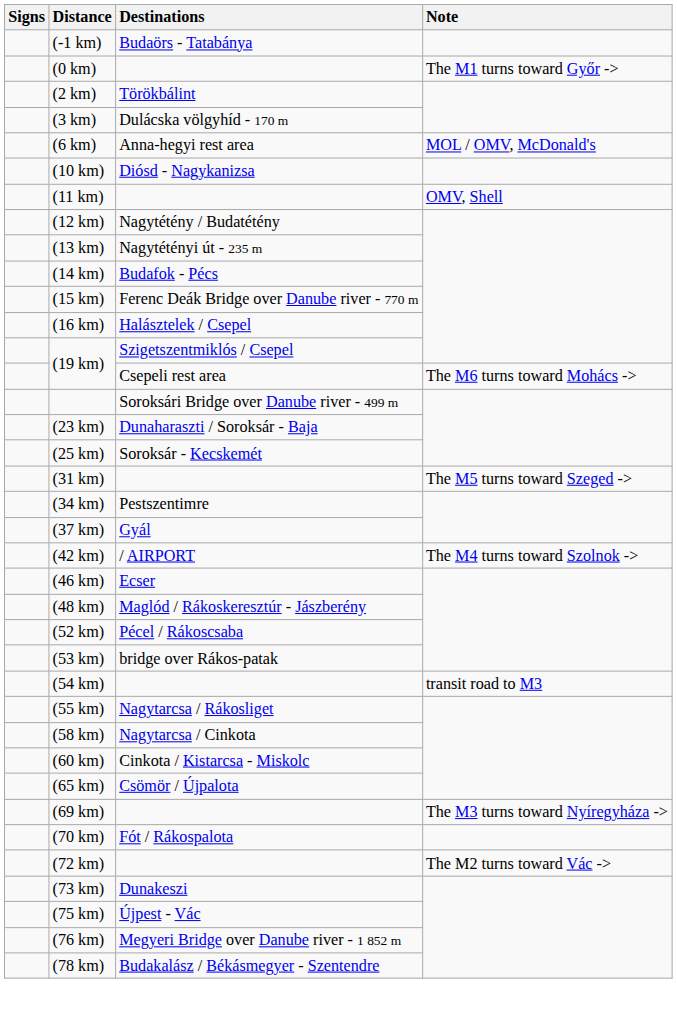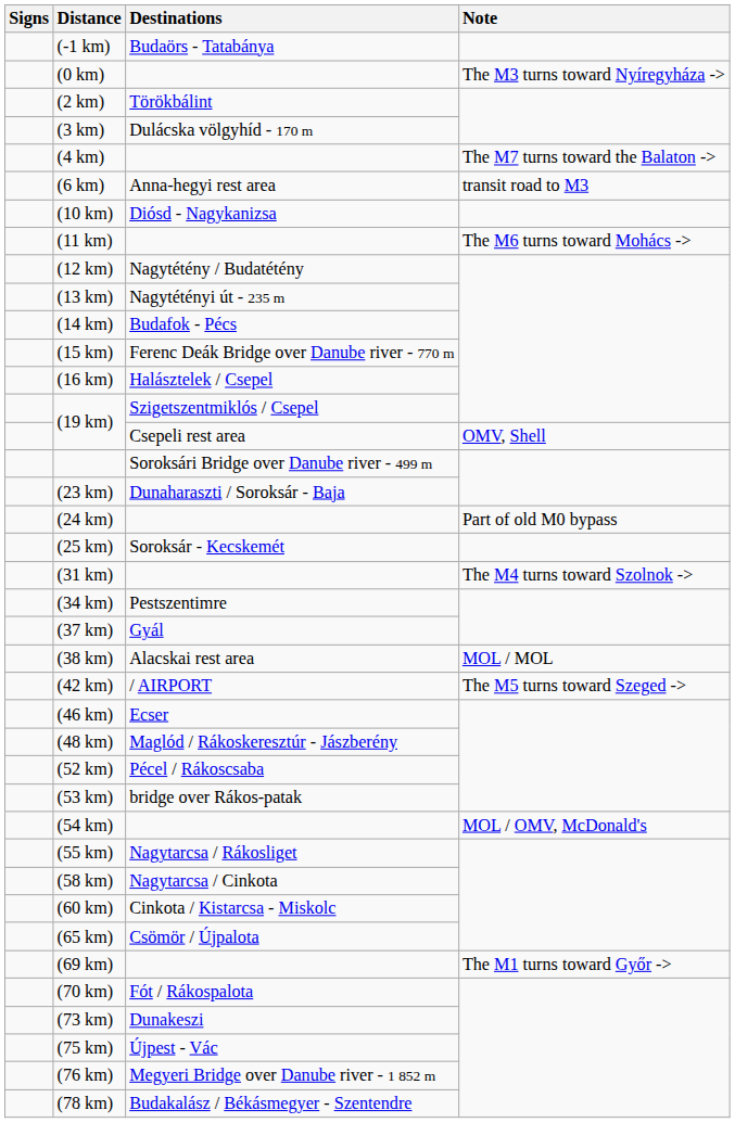 <table class="wikitable sortable sticky-header">
 <tr>
 <th style="text-align:left">Signs</th>
 <th style="text-align:left">Distance</th>
 <th style="text-align:left">Destinations</th>
 <th style="text-align:left">Note</th>
 </tr>
 <tr>
 <td></td>
 <td>(-1 km)</td>
 <td><a href='#'>Budaörs</a>  - <a href='#'>Tatabánya</a></td>
 </tr>
 <tr>
 <td></td>
 <td> (0 km)</td>
 <td></td>
-<td>The <a href='#'>M1</a> turns toward <a href='#'>Győr</a> ->  </td>
+<td>The <a href='#'>M3</a> turns toward <a href='#'>Nyíregyháza</a> ->  </td>
 </tr>
 <tr>
 <td></td>
 <td> (2 km)</td>
 <td><a href='#'>Törökbálint</a></td>
 </tr>
 <tr>
 <td></td>
 <td> (3 km)</td>
 <td>Dulácska völgyhíd - <small>170 m</small></td>
 </tr>
 <tr>
+<td></td>
+<td> (4 km)</td>
+<td></td>
+<td>The <a href='#'>M7</a> turns toward the <a href='#'>Balaton</a> ->  </td>
+</tr>
+<tr>
 <td> </td>
 <td> (6 km)</td>
 <td>Anna-hegyi rest area</td>
-<td> <a href='#'>MOL</a> / <a href='#'>OMV</a>, <a href='#'>McDonald's</a></td>
+<td>transit road to <a href='#'>M3</a></td>
 </tr>
 <tr>
 <td></td>
 <td> (10 km)</td>
 <td><a href='#'>Diósd</a>  - <a href='#'>Nagykanizsa</a></td>
 </tr>
 <tr>
 <td></td>
 <td> (11 km)</td>
 <td></td>
-<td> <a href='#'>OMV</a>, <a href='#'>Shell</a></td>
+<td>The <a href='#'>M6</a> turns toward <a href='#'>Mohács</a> ->  </td>
 </tr>
 <tr>
 <td></td>
 <td> (12 km)</td>
 <td>Nagytétény / Budatétény</td>
 </tr>
 <tr>
 <td></td>
 <td> (13 km)</td>
 <td>Nagytétényi út - <small>235 m</small></td>
 </tr>
 <tr>
 <td></td>
 <td> (14 km)</td>
 <td><a href='#'>Budafok</a>  - <a href='#'>Pécs</a></td>
 </tr>
 <tr>
 <td></td>
 <td> (15 km)</td>
 <td>Ferenc Deák Bridge over <a href='#'>Danube</a> river - <small>770 m</small></td>
 </tr>
 <tr>
 <td></td>
 <td> (16 km)</td>
 <td><a href='#'>Halásztelek</a> / <a href='#'>Csepel</a></td>
 </tr>
 <tr>
 <td></td>
 <td rowspan=2> (19 km)</td>
 <td><a href='#'>Szigetszentmiklós</a> / <a href='#'>Csepel</a></td>
 </tr>
 <tr>
 <td> </td>
 <td>Csepeli rest area</td>
-<td>The <a href='#'>M6</a> turns toward <a href='#'>Mohács</a> ->  </td>
+<td> <a href='#'>OMV</a>, <a href='#'>Shell</a></td>
 </tr>
 <tr>
 <td></td>
 <td></td>
 <td>Soroksári Bridge over <a href='#'>Danube</a> river - <small>499 m</small></td>
 </tr>
 <tr>
 <td></td>
 <td> (23 km)</td>
 <td><a href='#'>Dunaharaszti</a> / Soroksár  - <a href='#'>Baja</a></td>
 </tr>
 <tr>
 <td></td>
+<td> (24 km)</td>
+<td></td>
+<td>Part of old M0 bypass</td>
+</tr>
+<tr>
+<td></td>
 <td> (25 km)</td>
 <td>Soroksár  - <a href='#'>Kecskemét</a></td>
 </tr>
 <tr>
 <td></td>
 <td> (31 km)</td>
 <td></td>
-<td>The <a href='#'>M5</a> turns toward <a href='#'>Szeged</a> ->  </td>
+<td>The <a href='#'>M4</a> turns toward <a href='#'>Szolnok</a> ->  </td>
 </tr>
 <tr>
 <td></td>
 <td> (34 km)</td>
 <td>Pestszentimre</td>
 </tr>
 <tr>
 <td></td>
 <td> (37 km)</td>
 <td><a href='#'>Gyál</a></td>
 </tr>
 <tr>
+<td> </td>
+<td> (38 km)</td>
+<td>Alacskai rest area</td>
+<td> <a href='#'>MOL</a> / MOL</td>
+</tr>
+<tr>
 <td></td>
 <td> (42 km)</td>
 <td> / <a href='#'>AIRPORT</a></td>
-<td>The <a href='#'>M4</a> turns toward <a href='#'>Szolnok</a> ->  </td>
+<td>The <a href='#'>M5</a> turns toward <a href='#'>Szeged</a> ->  </td>
 </tr>
 <tr>
 <td></td>
 <td> (46 km)</td>
 <td><a href='#'>Ecser</a></td>
 </tr>
 <tr>
 <td></td>
 <td> (48 km)</td>
 <td><a href='#'>Maglód</a> / <a href='#'>Rákoskeresztúr</a>  - <a href='#'>Jászberény</a></td>
 </tr>
 <tr>
 <td></td>
 <td> (52 km)</td>
 <td><a href='#'>Pécel</a> / <a href='#'>Rákoscsaba</a></td>
 </tr>
 <tr>
 <td></td>
 <td> (53 km)</td>
 <td>bridge over Rákos-patak</td>
 </tr>
 <tr>
 <td></td>
 <td> (54 km)</td>
 <td></td>
-<td>transit road to <a href='#'>M3</a></td>
+<td> <a href='#'>MOL</a> / <a href='#'>OMV</a>, <a href='#'>McDonald's</a></td>
 </tr>
 <tr>
 <td></td>
 <td> (55 km)</td>
 <td><a href='#'>Nagytarcsa</a> / <a href='#'>Rákosliget</a></td>
 </tr>
 <tr>
 <td></td>
 <td> (58 km)</td>
 <td><a href='#'>Nagytarcsa</a> / Cinkota</td>
 </tr>
 <tr>
 <td></td>
 <td> (60 km)</td>
 <td>Cinkota / <a href='#'>Kistarcsa</a>  - <a href='#'>Miskolc</a></td>
 </tr>
 <tr>
 <td></td>
 <td> (65 km)</td>
 <td><a href='#'>Csömör</a> / <a href='#'>Újpalota</a></td>
 </tr>
 <tr>
 <td></td>
 <td> (69 km)</td>
 <td></td>
-<td>The <a href='#'>M3</a> turns toward <a href='#'>Nyíregyháza</a> ->  </td>
+<td>The <a href='#'>M1</a> turns toward <a href='#'>Győr</a> ->  </td>
 </tr>
 <tr>
 <td></td>
 <td> (70 km)</td>
 <td><a href='#'>Fót</a> / <a href='#'>Rákospalota</a></td>
-</tr>
-<tr>
-<td></td>
-<td> (72 km)</td>
-<td></td>
-<td>The M2 turns toward <a href='#'>Vác</a> ->  </td>
 </tr>
 <tr>
 <td></td>
 <td> (73 km)</td>
 <td><a href='#'>Dunakeszi</a></td>
 </tr>
 <tr>
 <td></td>
 <td> (75 km)</td>
 <td><a href='#'>Újpest</a>  - <a href='#'>Vác</a></td>
 </tr>
 <tr>
 <td></td>
 <td> (76 km)</td>
 <td><a href='#'>Megyeri Bridge</a> over <a href='#'>Danube</a> river - <small>1 852 m</small></td>
 </tr>
 <tr>
 <td></td>
 <td> (78 km)</td>
 <td><a href='#'>Budakalász</a> / <a href='#'>Békásmegyer</a>  - <a href='#'>Szentendre</a></td>
 </tr>
 </table>
